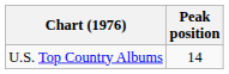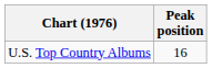 <table class="wikitable">
 <tr>
 <th>Chart (1976)</th>
 <th>Peak<br>position</th>
 </tr>
 <tr>
 <td>U.S. <a href='#'>Top Country Albums</a></td>
-<td align="center">14</td>
+<td align="center">16</td>
 </tr>
 </table>
